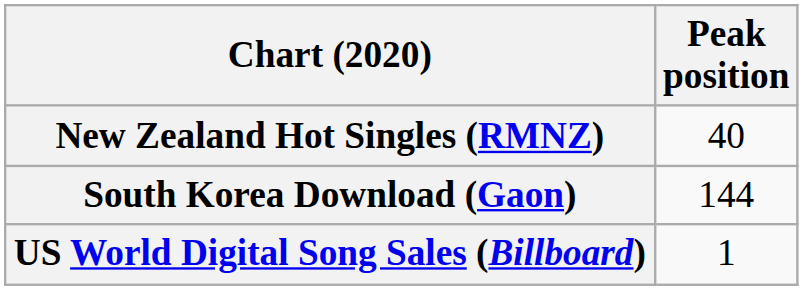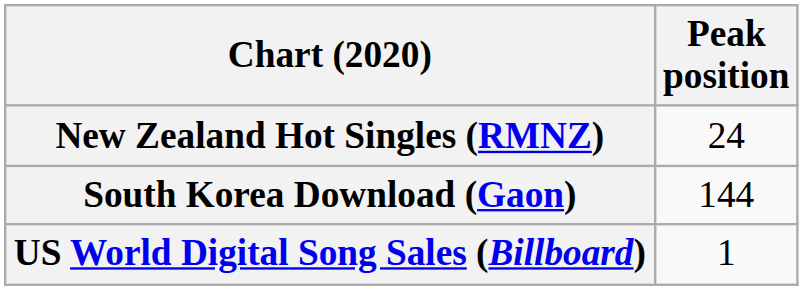 <table class="wikitable sortable plainrowheaders" style="text-align:center">
 <tr>
 <th>Chart (2020)</th>
 <th>Peak<br>position</th>
 </tr>
 <tr>
 <th scope="row">New Zealand Hot Singles (<a href='#'>RMNZ</a>)</th>
-<td>40</td>
+<td>24</td>
 </tr>
 <tr>
 <th scope="row">South Korea Download (<a href='#'>Gaon</a>)</th>
 <td>144</td>
 </tr>
 <tr>
 <th scope="row">US <a href='#'>World Digital Song Sales</a> (<em><a href='#'>Billboard</a></em>)</th>
 <td>1</td>
 </tr>
 </table>
